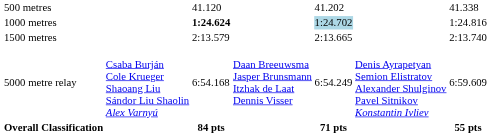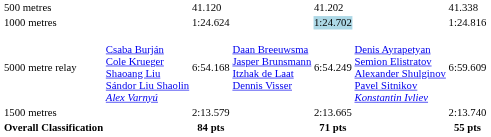 <table>
 <tr>
 <td>500 metres</td>
 <td></td>
 <td>41.120</td>
 <td></td>
 <td>41.202</td>
 <td></td>
 <td>41.338</td>
 </tr>
 <tr>
 <td>1000 metres</td>
 <td></td>
-<td><strong>1:24.624</strong></td>
+<td>1:24.624</td>
 <td></td>
 <td style="background: lightblue;">1:24.702</td>
 <td></td>
 <td>1:24.816</td>
+</tr>
+<tr>
+<td>5000 metre relay</td>
+<td><br><a href='#'>Csaba Burján</a><br><a href='#'>Cole Krueger</a><br><a href='#'>Shaoang Liu</a><br><a href='#'>Sándor Liu Shaolin</a><br><em><a href='#'>Alex Varnyú</a></em></td>
+<td>6:54.168</td>
+<td valign=top><br><a href='#'>Daan Breeuwsma</a><br><a href='#'>Jasper Brunsmann</a><br><a href='#'>Itzhak de Laat</a><br><a href='#'>Dennis Visser</a></td>
+<td>6:54.249</td>
+<td><br><a href='#'>Denis Ayrapetyan</a><br><a href='#'>Semion Elistratov</a><br><a href='#'>Alexander Shulginov</a><br><a href='#'>Pavel Sitnikov</a><br><em><a href='#'>Konstantin Ivliev</a></em></td>
+<td>6:59.609</td>
 </tr>
 <tr>
 <td>1500 metres</td>
 <td></td>
 <td>2:13.579</td>
 <td></td>
 <td>2:13.665</td>
 <td></td>
 <td>2:13.740</td>
 </tr>
 <tr>
-<td>5000 metre relay</td>
-<td><br><a href='#'>Csaba Burján</a><br><a href='#'>Cole Krueger</a><br><a href='#'>Shaoang Liu</a><br><a href='#'>Sándor Liu Shaolin</a><br><em><a href='#'>Alex Varnyú</a></em></td>
-<td>6:54.168</td>
-<td valign=top><br><a href='#'>Daan Breeuwsma</a><br><a href='#'>Jasper Brunsmann</a><br><a href='#'>Itzhak de Laat</a><br><a href='#'>Dennis Visser</a></td>
-<td>6:54.249</td>
-<td><br><a href='#'>Denis Ayrapetyan</a><br><a href='#'>Semion Elistratov</a><br><a href='#'>Alexander Shulginov</a><br><a href='#'>Pavel Sitnikov</a><br><em><a href='#'>Konstantin Ivliev</a></em></td>
-<td>6:59.609</td>
-</tr>
-<tr>
 <th>Overall Classification</th>
 <th></th>
 <th>84 pts</th>
 <th></th>
 <th>71 pts</th>
 <th></th>
 <th>55 pts</th>
 </tr>
 </table>
